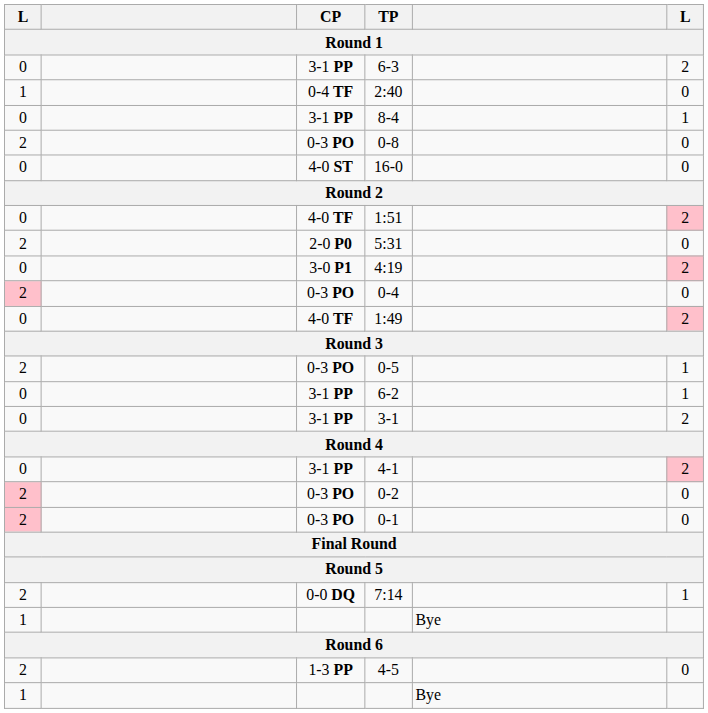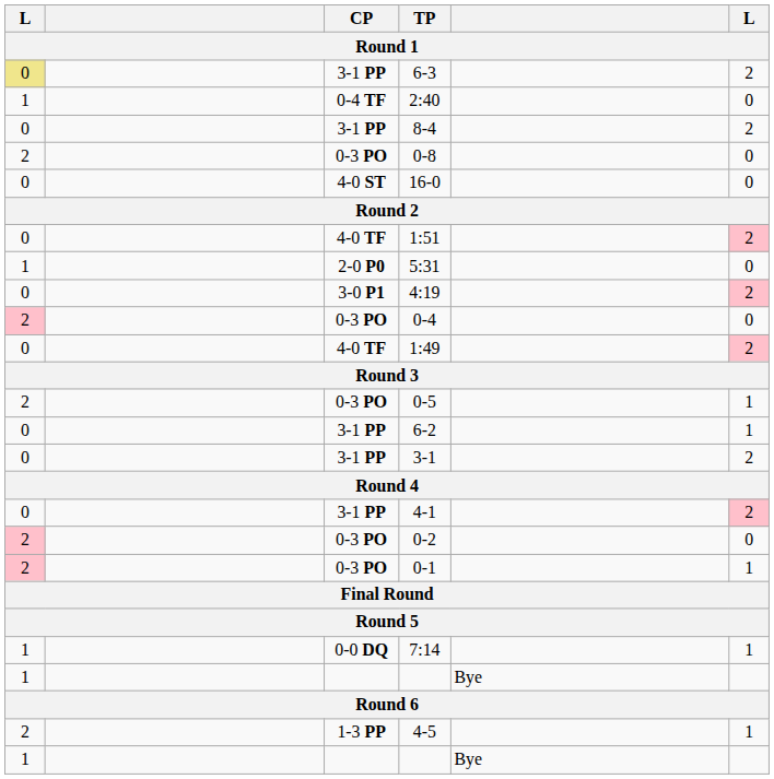 <table class="wikitable" style="text-align: center;" |>
 <tr>
 <th width="30">L</th>
 <th width="250"></th>
 <th width="62">CP</th>
 <th width="40">TP</th>
 <th width="250"></th>
 <th width="30">L</th>
 </tr>
 <tr>
 <th colspan="7">Round 1</th>
 </tr>
 <tr>
-<td>0</td>
+<td style="background: khaki;">0</td>
 <td style="text-align:left;"><strong></strong></td>
 <td>3-1 <strong>PP</strong></td>
 <td>6-3</td>
 <td style="text-align:left;"></td>
 <td>2</td>
 </tr>
 <tr>
 <td>1</td>
 <td style="text-align:left;"></td>
 <td>0-4 <strong>TF</strong></td>
 <td>2:40</td>
 <td style="text-align:left;"><strong></strong></td>
 <td>0</td>
 </tr>
 <tr>
 <td>0</td>
 <td style="text-align:left;"><strong></strong></td>
 <td>3-1 <strong>PP</strong></td>
 <td>8-4</td>
 <td style="text-align:left;"></td>
-<td>1</td>
+<td>2</td>
 </tr>
 <tr>
 <td>2</td>
 <td style="text-align:left;"></td>
 <td>0-3 <strong>PO</strong></td>
 <td>0-8</td>
 <td style="text-align:left;"><strong></strong></td>
 <td>0</td>
 </tr>
 <tr>
 <td>0</td>
 <td style="text-align:left;"><strong></strong></td>
 <td>4-0 <strong>ST</strong></td>
 <td>16-0</td>
 <td style="text-align:left;"></td>
 <td>0</td>
 </tr>
 <tr>
 <th colspan="7">Round 2</th>
 </tr>
 <tr>
 <td>0</td>
 <td style="text-align:left;"><strong></strong></td>
 <td>4-0 <strong>TF</strong></td>
 <td>1:51</td>
 <td style="text-align:left;"></td>
 <td bgcolor=pink>2</td>
 </tr>
 <tr>
-<td>2</td>
+<td>1</td>
 <td style="text-align:left;"><strong></strong></td>
 <td>2-0 <strong>P0</strong></td>
 <td>5:31</td>
 <td style="text-align:left;"></td>
 <td>0</td>
 </tr>
 <tr>
 <td>0</td>
 <td style="text-align:left;"><strong></strong></td>
 <td>3-0 <strong>P1</strong></td>
 <td>4:19</td>
 <td style="text-align:left;"></td>
 <td bgcolor=pink>2</td>
 </tr>
 <tr>
 <td bgcolor=pink>2</td>
 <td style="text-align:left;"></td>
 <td>0-3 <strong>PO</strong></td>
 <td>0-4</td>
 <td style="text-align:left;"><strong></strong></td>
 <td>0</td>
 </tr>
 <tr>
 <td>0</td>
 <td style="text-align:left;"><strong></strong></td>
 <td>4-0 <strong>TF</strong></td>
 <td>1:49</td>
 <td style="text-align:left;"></td>
 <td bgcolor=pink>2</td>
 </tr>
 <tr>
 <th colspan="7">Round 3</th>
 </tr>
 <tr>
 <td>2</td>
 <td style="text-align:left;"></td>
 <td>0-3 <strong>PO</strong></td>
 <td>0-5</td>
 <td style="text-align:left;"><strong></strong></td>
 <td>1</td>
 </tr>
 <tr>
 <td>0</td>
 <td style="text-align:left;"><strong></strong></td>
 <td>3-1 <strong>PP</strong></td>
 <td>6-2</td>
 <td style="text-align:left;"></td>
 <td>1</td>
 </tr>
 <tr>
 <td>0</td>
 <td style="text-align:left;"><strong></strong></td>
 <td>3-1 <strong>PP</strong></td>
 <td>3-1</td>
 <td style="text-align:left;"></td>
 <td>2</td>
 </tr>
 <tr>
 <th colspan="7">Round 4</th>
 </tr>
 <tr>
 <td>0</td>
 <td style="text-align:left;"><strong></strong></td>
 <td>3-1 <strong>PP</strong></td>
 <td>4-1</td>
 <td style="text-align:left;"></td>
 <td bgcolor=pink>2</td>
 </tr>
 <tr>
 <td bgcolor=pink>2</td>
 <td style="text-align:left;"></td>
 <td>0-3 <strong>PO</strong></td>
 <td>0-2</td>
 <td style="text-align:left;"><strong></strong></td>
 <td>0</td>
 </tr>
 <tr>
 <td bgcolor=pink>2</td>
 <td style="text-align:left;"></td>
 <td>0-3 <strong>PO</strong></td>
 <td>0-1</td>
 <td style="text-align:left;"><strong></strong></td>
-<td>0</td>
+<td>1</td>
 </tr>
 <tr>
 <th colspan="7">Final Round</th>
 </tr>
 <tr>
 <th colspan="7">Round 5</th>
 </tr>
 <tr>
-<td>2</td>
+<td>1</td>
 <td style="text-align:left;"></td>
 <td>0-0 <strong>DQ</strong></td>
 <td>7:14</td>
 <td style="text-align:left;"></td>
 <td>1</td>
 </tr>
 <tr>
 <td>1</td>
 <td style="text-align:left;"><strong></strong></td>
 <td></td>
 <td></td>
 <td style="text-align:left;">Bye</td>
 <td></td>
 </tr>
 <tr>
 <th colspan="7">Round 6</th>
 </tr>
 <tr>
 <td>2</td>
 <td style="text-align:left;"></td>
 <td>1-3 <strong>PP</strong></td>
 <td>4-5</td>
 <td style="text-align:left;"><strong></strong></td>
-<td>0</td>
+<td>1</td>
 </tr>
 <tr>
 <td>1</td>
 <td style="text-align:left;"><strong></strong></td>
 <td></td>
 <td></td>
 <td style="text-align:left;">Bye</td>
 <td></td>
 </tr>
 </table>
